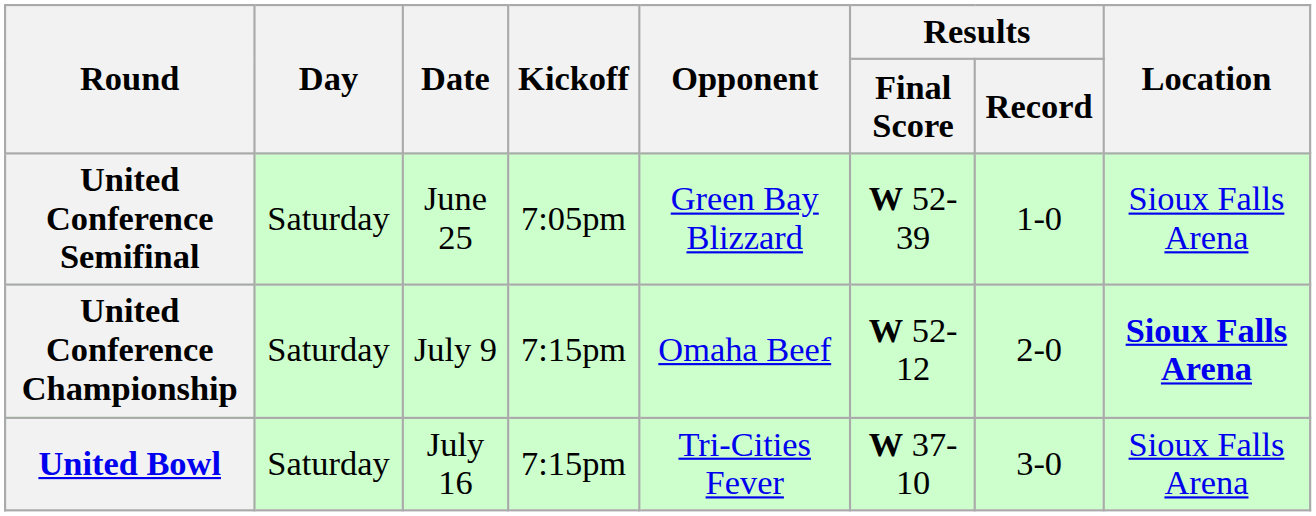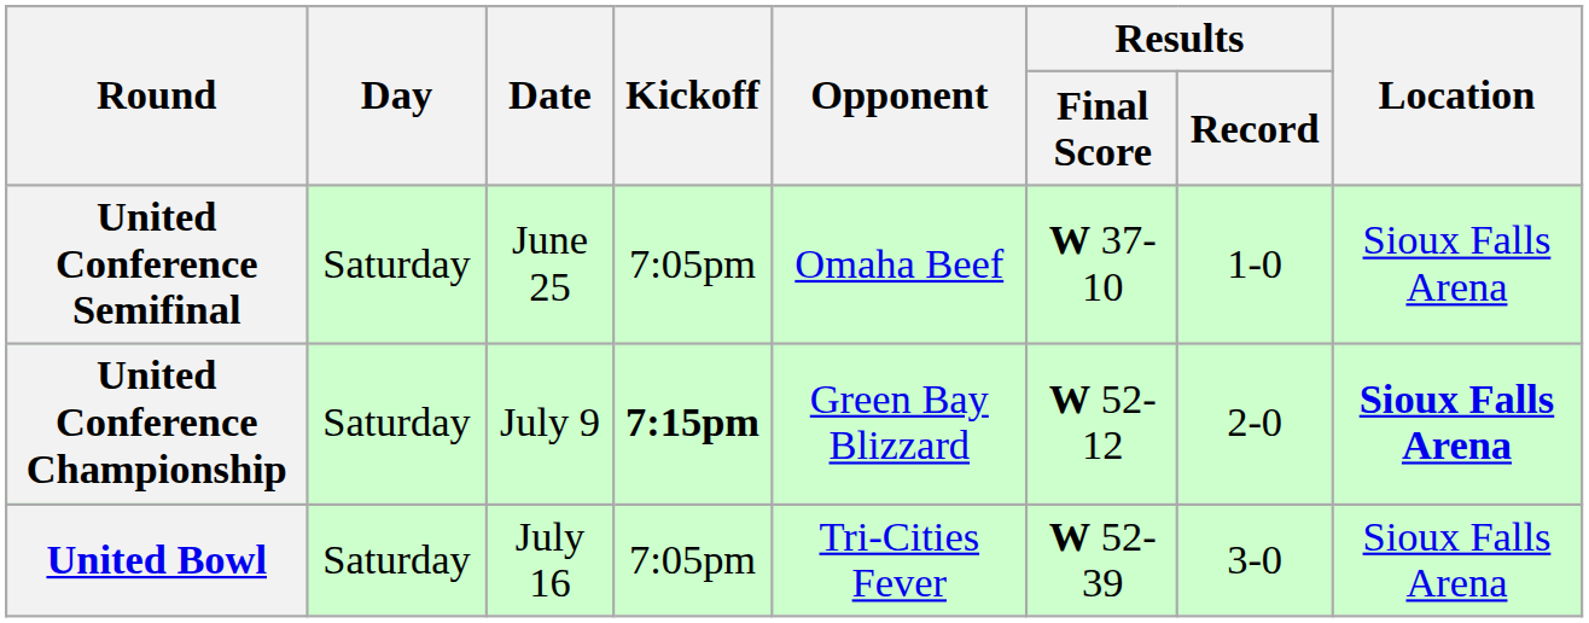 <table class="wikitable">
 <tr>
 <th rowspan="2" width="140">Round</th>
 <th rowspan="2" width="80">Day</th>
 <th rowspan="2" width="80">Date</th>
 <th rowspan="2" width="60">Kickoff</th>
 <th rowspan="2" width="180">Opponent</th>
 <th colspan="2" width="160">Results</th>
 <th rowspan="2" width="200">Location</th>
 </tr>
 <tr>
 <th width="100">Final Score</th>
 <th width="60">Record</th>
 </tr>
 <tr align="center" bgcolor="#CCFFCC">
 <th>United Conference Semifinal</th>
 <td>Saturday</td>
 <td>June 25</td>
 <td>7:05pm</td>
-<td><a href='#'>Green Bay Blizzard</a></td>
-<td><strong>W</strong> 52-39</td>
+<td><a href='#'>Omaha Beef</a></td>
+<td><strong>W</strong> 37-10</td>
 <td>1-0</td>
 <td><a href='#'>Sioux Falls Arena</a></td>
 </tr>
 <tr align="center" bgcolor="#CCFFCC">
 <th>United Conference Championship</th>
 <td>Saturday</td>
 <td>July 9</td>
-<td>7:15pm</td>
-<td><a href='#'>Omaha Beef</a></td>
+<td><strong>7:15pm</strong></td>
+<td><a href='#'>Green Bay Blizzard</a></td>
 <td><strong>W</strong> 52-12</td>
 <td>2-0</td>
 <td><strong><a href='#'>Sioux Falls Arena</a></strong></td>
 </tr>
 <tr align="center" bgcolor="#CCFFCC">
 <th><a href='#'>United Bowl</a></th>
 <td>Saturday</td>
 <td>July 16</td>
-<td>7:15pm</td>
+<td>7:05pm</td>
 <td><a href='#'>Tri-Cities Fever</a></td>
-<td><strong>W</strong> 37-10</td>
+<td><strong>W</strong> 52-39</td>
 <td>3-0</td>
 <td><a href='#'>Sioux Falls Arena</a></td>
 </tr>
 </table>
